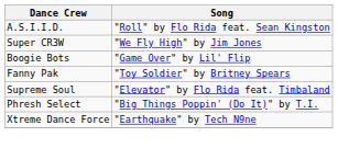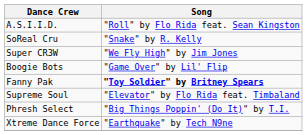 <table class="wikitable" style=white-space:nowrap; text-align:center; table-layout: fixed;">
 <tr>
 <th>Dance Crew</th>
 <th>Song</th>
 </tr>
 <tr>
 <td>A.S.I.I.D.</td>
 <td>"<a href='#'>Roll</a>" by <a href='#'>Flo Rida</a> feat. <a href='#'>Sean Kingston</a></td>
+</tr>
+<tr>
+<td>SoReal Cru</td>
+<td>"<a href='#'>Snake</a>" by <a href='#'>R. Kelly</a></td>
 </tr>
 <tr>
 <td>Super CR3W</td>
 <td>"<a href='#'>We Fly High</a>" by <a href='#'>Jim Jones</a></td>
 </tr>
 <tr>
 <td>Boogie Bots</td>
 <td>"<a href='#'>Game Over</a>" by <a href='#'>Lil' Flip</a></td>
 </tr>
 <tr>
 <td>Fanny Pak</td>
-<td>"<a href='#'>Toy Soldier</a>" by <a href='#'>Britney Spears</a></td>
+<td><strong>"<a href='#'>Toy Soldier</a>" by <a href='#'>Britney Spears</a></strong></td>
 </tr>
 <tr>
 <td>Supreme Soul</td>
 <td>"<a href='#'>Elevator</a>" by <a href='#'>Flo Rida</a> feat. <a href='#'>Timbaland</a></td>
 </tr>
 <tr>
 <td>Phresh Select</td>
 <td>"<a href='#'>Big Things Poppin' (Do It)</a>" by <a href='#'>T.I.</a></td>
 </tr>
 <tr>
 <td>Xtreme Dance Force</td>
 <td>"<a href='#'>Earthquake</a>" by <a href='#'>Tech N9ne</a></td>
 </tr>
 <tr>
 </tr>
 </table>
